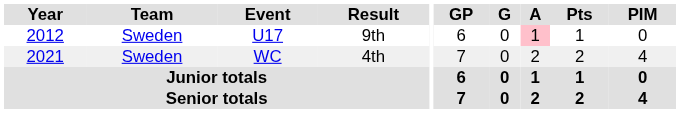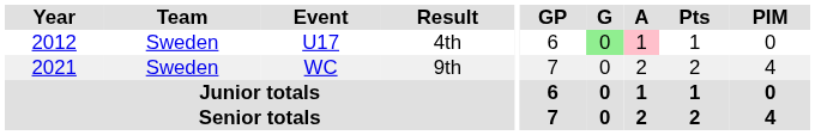 <table border="0" cellpadding="1" cellspacing="0" ID="Table3" style="text-align:center; width:40em">
 <tr ALIGN="center" bgcolor="#e0e0e0">
 <th>Year</th>
 <th>Team</th>
 <th>Event</th>
 <th>Result</th>
 <th rowspan="99" bgcolor="#ffffff"></th>
 <th>GP</th>
 <th>G</th>
 <th>A</th>
 <th>Pts</th>
 <th>PIM</th>
 </tr>
 <tr>
 <td><a href='#'>2012</a></td>
 <td><a href='#'>Sweden</a></td>
 <td><a href='#'>U17</a></td>
-<td>9th</td>
+<td>4th</td>
 <td>6</td>
-<td>0</td>
+<td style="background: lightgreen;">0</td>
 <td style="background: pink;">1</td>
 <td>1</td>
 <td>0</td>
 </tr>
 <tr bgcolor="#f0f0f0">
 <td><a href='#'>2021</a></td>
 <td><a href='#'>Sweden</a></td>
 <td><a href='#'>WC</a></td>
-<td>4th</td>
+<td>9th</td>
 <td>7</td>
 <td>0</td>
 <td>2</td>
 <td>2</td>
 <td>4</td>
 </tr>
 <tr bgcolor="#e0e0e0">
 <th colspan="4">Junior totals</th>
 <th>6</th>
 <th>0</th>
 <th>1</th>
 <th>1</th>
 <th>0</th>
 </tr>
 <tr bgcolor="#e0e0e0">
 <th colspan="4">Senior totals</th>
 <th>7</th>
 <th>0</th>
 <th>2</th>
 <th>2</th>
 <th>4</th>
 </tr>
 </table>
